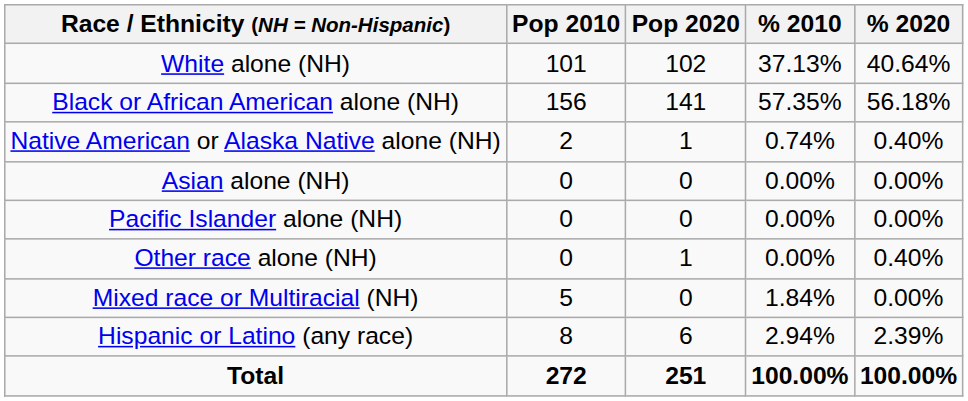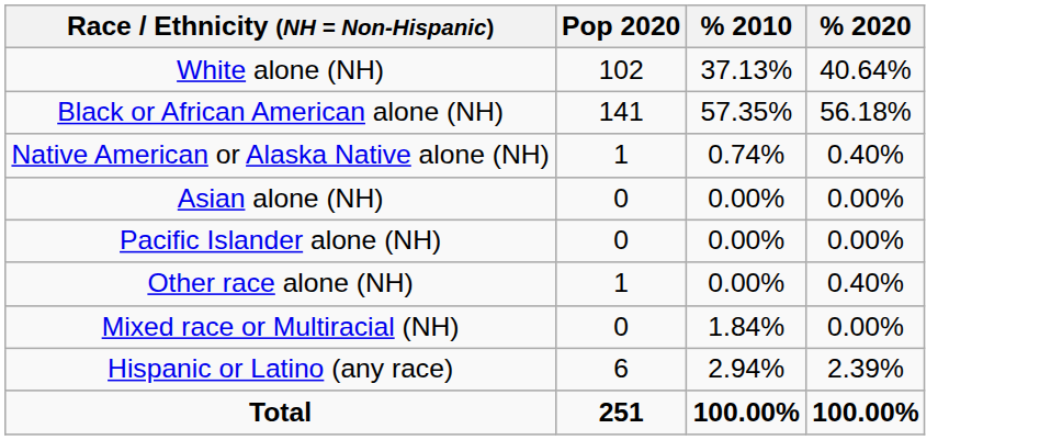 <table class="wikitable" style="text-align:center;">
 <tr>
 <th>Race / Ethnicity <small>(<em>NH = Non-Hispanic</em>)</small></th>
-<th>Pop 2010</th>
 <th>Pop 2020</th>
 <th>% 2010</th>
 <th>% 2020</th>
 </tr>
 <tr>
 <td><a href='#'>White</a> alone (NH)</td>
-<td>101</td>
 <td>102</td>
 <td>37.13%</td>
 <td>40.64%</td>
 </tr>
 <tr>
 <td><a href='#'>Black or African American</a> alone (NH)</td>
-<td>156</td>
 <td>141</td>
 <td>57.35%</td>
 <td>56.18%</td>
 </tr>
 <tr>
 <td><a href='#'>Native American</a> or <a href='#'>Alaska Native</a> alone (NH)</td>
-<td>2</td>
 <td>1</td>
 <td>0.74%</td>
 <td>0.40%</td>
 </tr>
 <tr>
 <td><a href='#'>Asian</a> alone (NH)</td>
 <td>0</td>
-<td>0</td>
 <td>0.00%</td>
 <td>0.00%</td>
 </tr>
 <tr>
 <td><a href='#'>Pacific Islander</a> alone (NH)</td>
 <td>0</td>
-<td>0</td>
 <td>0.00%</td>
 <td>0.00%</td>
 </tr>
 <tr>
 <td><a href='#'>Other race</a> alone (NH)</td>
-<td>0</td>
 <td>1</td>
 <td>0.00%</td>
 <td>0.40%</td>
 </tr>
 <tr>
 <td><a href='#'>Mixed race or Multiracial</a> (NH)</td>
-<td>5</td>
 <td>0</td>
 <td>1.84%</td>
 <td>0.00%</td>
 </tr>
 <tr>
 <td><a href='#'>Hispanic or Latino</a> (any race)</td>
-<td>8</td>
 <td>6</td>
 <td>2.94%</td>
 <td>2.39%</td>
 </tr>
 <tr>
 <td><strong>Total</strong></td>
-<td><strong>272</strong></td>
 <td><strong>251</strong></td>
 <td><strong>100.00%</strong></td>
 <td><strong>100.00%</strong></td>
 </tr>
 </table>
